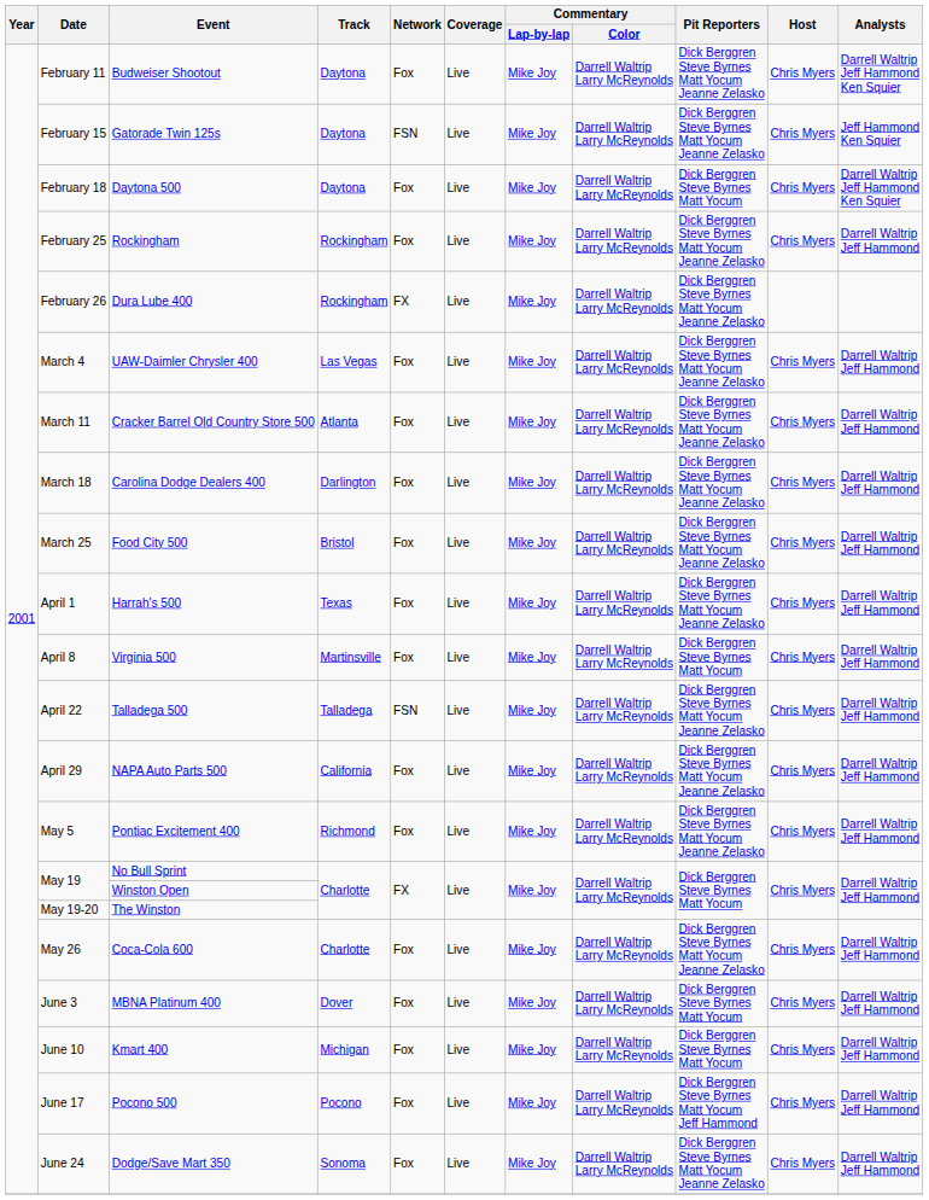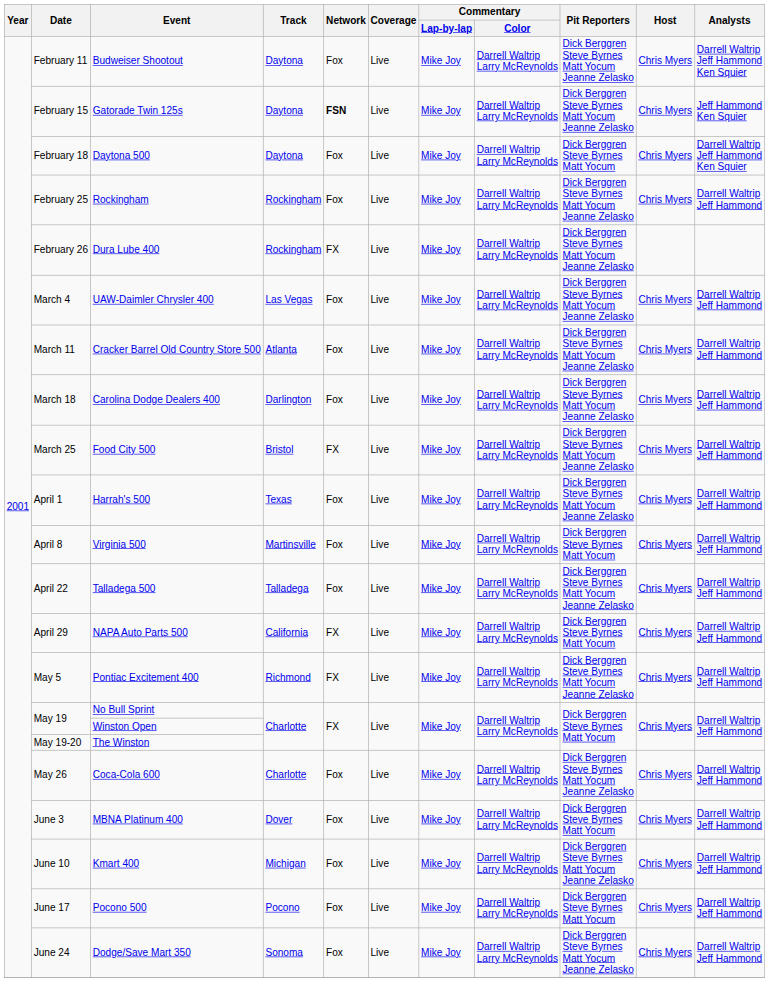 <table class="wikitable">
 <tr>
 <th rowspan=2>Year</th>
 <th rowspan=2>Date</th>
 <th rowspan=2>Event</th>
 <th rowspan=2>Track</th>
 <th rowspan=2>Network</th>
 <th rowspan=2>Coverage</th>
 <th colspan=2>Commentary</th>
 <th rowspan=2>Pit Reporters</th>
 <th rowspan=2>Host</th>
 <th rowspan=2>Analysts</th>
 </tr>
 <tr>
 <th><a href='#'>Lap-by-lap</a></th>
 <th><a href='#'>Color</a></th>
 </tr>
 <tr>
 <td rowspan=22><a href='#'>2001</a></td>
 <td>February 11</td>
 <td><a href='#'>Budweiser Shootout</a></td>
 <td><a href='#'>Daytona</a></td>
 <td>Fox</td>
 <td>Live</td>
 <td><a href='#'>Mike Joy</a></td>
 <td><a href='#'>Darrell Waltrip</a> <br> <a href='#'>Larry McReynolds</a></td>
 <td><a href='#'>Dick Berggren</a> <br> <a href='#'>Steve Byrnes</a> <br> <a href='#'>Matt Yocum</a> <br> <a href='#'>Jeanne Zelasko</a></td>
 <td><a href='#'>Chris Myers</a></td>
 <td><a href='#'>Darrell Waltrip</a> <br> <a href='#'>Jeff Hammond</a> <br> <a href='#'>Ken Squier</a></td>
 </tr>
 <tr>
 <td>February 15</td>
 <td><a href='#'>Gatorade Twin 125s</a></td>
 <td><a href='#'>Daytona</a></td>
-<td>FSN</td>
+<td><strong>FSN</strong></td>
 <td>Live</td>
 <td><a href='#'>Mike Joy</a></td>
 <td><a href='#'>Darrell Waltrip</a> <br> <a href='#'>Larry McReynolds</a></td>
 <td><a href='#'>Dick Berggren</a> <br> <a href='#'>Steve Byrnes</a> <br> <a href='#'>Matt Yocum</a> <br> <a href='#'>Jeanne Zelasko</a></td>
 <td><a href='#'>Chris Myers</a></td>
 <td><a href='#'>Jeff Hammond</a> <br> <a href='#'>Ken Squier</a></td>
 </tr>
 <tr>
 <td>February 18</td>
 <td><a href='#'>Daytona 500</a></td>
 <td><a href='#'>Daytona</a></td>
 <td>Fox</td>
 <td>Live</td>
 <td><a href='#'>Mike Joy</a></td>
 <td><a href='#'>Darrell Waltrip</a> <br> <a href='#'>Larry McReynolds</a></td>
 <td><a href='#'>Dick Berggren</a> <br> <a href='#'>Steve Byrnes</a> <br> <a href='#'>Matt Yocum</a></td>
 <td><a href='#'>Chris Myers</a></td>
 <td><a href='#'>Darrell Waltrip</a> <br> <a href='#'>Jeff Hammond</a> <br> <a href='#'>Ken Squier</a></td>
 </tr>
 <tr>
 <td>February 25</td>
 <td><a href='#'>Rockingham</a></td>
 <td><a href='#'>Rockingham</a></td>
 <td>Fox</td>
 <td>Live</td>
 <td><a href='#'>Mike Joy</a></td>
 <td><a href='#'>Darrell Waltrip</a> <br> <a href='#'>Larry McReynolds</a></td>
 <td><a href='#'>Dick Berggren</a> <br> <a href='#'>Steve Byrnes</a> <br> <a href='#'>Matt Yocum</a> <br> <a href='#'>Jeanne Zelasko</a></td>
 <td><a href='#'>Chris Myers</a></td>
 <td><a href='#'>Darrell Waltrip</a> <br> <a href='#'>Jeff Hammond</a></td>
 </tr>
 <tr>
 <td>February 26</td>
 <td><a href='#'>Dura Lube 400</a></td>
 <td><a href='#'>Rockingham</a></td>
 <td>FX</td>
 <td>Live</td>
 <td><a href='#'>Mike Joy</a></td>
 <td><a href='#'>Darrell Waltrip</a> <br> <a href='#'>Larry McReynolds</a></td>
 <td><a href='#'>Dick Berggren</a> <br> <a href='#'>Steve Byrnes</a> <br> <a href='#'>Matt Yocum</a> <br> <a href='#'>Jeanne Zelasko</a></td>
 <td></td>
 <td></td>
 </tr>
 <tr>
 <td>March 4</td>
 <td><a href='#'>UAW-Daimler Chrysler 400</a></td>
 <td><a href='#'>Las Vegas</a></td>
 <td>Fox</td>
 <td>Live</td>
 <td><a href='#'>Mike Joy</a></td>
 <td><a href='#'>Darrell Waltrip</a> <br> <a href='#'>Larry McReynolds</a></td>
 <td><a href='#'>Dick Berggren</a> <br> <a href='#'>Steve Byrnes</a> <br> <a href='#'>Matt Yocum</a> <br> <a href='#'>Jeanne Zelasko</a></td>
 <td><a href='#'>Chris Myers</a></td>
 <td><a href='#'>Darrell Waltrip</a> <br> <a href='#'>Jeff Hammond</a></td>
 </tr>
 <tr>
 <td>March 11</td>
 <td><a href='#'>Cracker Barrel Old Country Store 500</a></td>
 <td><a href='#'>Atlanta</a></td>
 <td>Fox</td>
 <td>Live</td>
 <td><a href='#'>Mike Joy</a></td>
 <td><a href='#'>Darrell Waltrip</a> <br> <a href='#'>Larry McReynolds</a></td>
 <td><a href='#'>Dick Berggren</a> <br> <a href='#'>Steve Byrnes</a> <br> <a href='#'>Matt Yocum</a> <br> <a href='#'>Jeanne Zelasko</a></td>
 <td><a href='#'>Chris Myers</a></td>
 <td><a href='#'>Darrell Waltrip</a> <br> <a href='#'>Jeff Hammond</a></td>
 </tr>
 <tr>
 <td>March 18</td>
 <td><a href='#'>Carolina Dodge Dealers 400</a></td>
 <td><a href='#'>Darlington</a></td>
 <td>Fox</td>
 <td>Live</td>
 <td><a href='#'>Mike Joy</a></td>
 <td><a href='#'>Darrell Waltrip</a> <br> <a href='#'>Larry McReynolds</a></td>
 <td><a href='#'>Dick Berggren</a> <br> <a href='#'>Steve Byrnes</a> <br> <a href='#'>Matt Yocum</a> <br> <a href='#'>Jeanne Zelasko</a></td>
 <td><a href='#'>Chris Myers</a></td>
 <td><a href='#'>Darrell Waltrip</a> <br> <a href='#'>Jeff Hammond</a></td>
 </tr>
 <tr>
 <td>March 25</td>
 <td><a href='#'>Food City 500</a></td>
 <td><a href='#'>Bristol</a></td>
-<td>Fox</td>
+<td>FX</td>
 <td>Live</td>
 <td><a href='#'>Mike Joy</a></td>
 <td><a href='#'>Darrell Waltrip</a> <br> <a href='#'>Larry McReynolds</a></td>
 <td><a href='#'>Dick Berggren</a> <br> <a href='#'>Steve Byrnes</a> <br> <a href='#'>Matt Yocum</a> <br> <a href='#'>Jeanne Zelasko</a></td>
 <td><a href='#'>Chris Myers</a></td>
 <td><a href='#'>Darrell Waltrip</a> <br> <a href='#'>Jeff Hammond</a></td>
 </tr>
 <tr>
 <td>April 1</td>
 <td><a href='#'>Harrah's 500</a></td>
 <td><a href='#'>Texas</a></td>
 <td>Fox</td>
 <td>Live</td>
 <td><a href='#'>Mike Joy</a></td>
 <td><a href='#'>Darrell Waltrip</a> <br> <a href='#'>Larry McReynolds</a></td>
 <td><a href='#'>Dick Berggren</a> <br> <a href='#'>Steve Byrnes</a> <br> <a href='#'>Matt Yocum</a> <br> <a href='#'>Jeanne Zelasko</a></td>
 <td><a href='#'>Chris Myers</a></td>
 <td><a href='#'>Darrell Waltrip</a> <br> <a href='#'>Jeff Hammond</a></td>
 </tr>
 <tr>
 <td>April 8</td>
 <td><a href='#'>Virginia 500</a></td>
 <td><a href='#'>Martinsville</a></td>
 <td>Fox</td>
 <td>Live</td>
 <td><a href='#'>Mike Joy</a></td>
 <td><a href='#'>Darrell Waltrip</a> <br> <a href='#'>Larry McReynolds</a></td>
 <td><a href='#'>Dick Berggren</a> <br> <a href='#'>Steve Byrnes</a> <br> <a href='#'>Matt Yocum</a></td>
 <td><a href='#'>Chris Myers</a></td>
 <td><a href='#'>Darrell Waltrip</a> <br> <a href='#'>Jeff Hammond</a></td>
 </tr>
 <tr>
 <td>April 22</td>
 <td><a href='#'>Talladega 500</a></td>
 <td><a href='#'>Talladega</a></td>
-<td>FSN</td>
+<td>Fox</td>
 <td>Live</td>
 <td><a href='#'>Mike Joy</a></td>
 <td><a href='#'>Darrell Waltrip</a> <br> <a href='#'>Larry McReynolds</a></td>
 <td><a href='#'>Dick Berggren</a> <br> <a href='#'>Steve Byrnes</a> <br> <a href='#'>Matt Yocum</a> <br> <a href='#'>Jeanne Zelasko</a></td>
 <td><a href='#'>Chris Myers</a></td>
 <td><a href='#'>Darrell Waltrip</a> <br> <a href='#'>Jeff Hammond</a></td>
 </tr>
 <tr>
 <td>April 29</td>
 <td><a href='#'>NAPA Auto Parts 500</a></td>
 <td><a href='#'>California</a></td>
-<td>Fox</td>
+<td>FX</td>
 <td>Live</td>
 <td><a href='#'>Mike Joy</a></td>
 <td><a href='#'>Darrell Waltrip</a> <br> <a href='#'>Larry McReynolds</a></td>
-<td><a href='#'>Dick Berggren</a> <br> <a href='#'>Steve Byrnes</a> <br> <a href='#'>Matt Yocum</a> <br> <a href='#'>Jeanne Zelasko</a></td>
+<td><a href='#'>Dick Berggren</a> <br> <a href='#'>Steve Byrnes</a> <br> <a href='#'>Matt Yocum</a></td>
 <td><a href='#'>Chris Myers</a></td>
 <td><a href='#'>Darrell Waltrip</a> <br> <a href='#'>Jeff Hammond</a></td>
 </tr>
 <tr>
 <td>May 5</td>
 <td><a href='#'>Pontiac Excitement 400</a></td>
 <td><a href='#'>Richmond</a></td>
-<td>Fox</td>
+<td>FX</td>
 <td>Live</td>
 <td><a href='#'>Mike Joy</a></td>
 <td><a href='#'>Darrell Waltrip</a> <br> <a href='#'>Larry McReynolds</a></td>
 <td><a href='#'>Dick Berggren</a> <br> <a href='#'>Steve Byrnes</a> <br> <a href='#'>Matt Yocum</a> <br> <a href='#'>Jeanne Zelasko</a></td>
 <td><a href='#'>Chris Myers</a></td>
 <td><a href='#'>Darrell Waltrip</a> <br> <a href='#'>Jeff Hammond</a></td>
 </tr>
 <tr>
 <td rowspan=2>May 19</td>
 <td><a href='#'>No Bull Sprint</a></td>
 <td rowspan=3><a href='#'>Charlotte</a></td>
 <td rowspan=3>FX</td>
 <td rowspan=3>Live</td>
 <td rowspan=3><a href='#'>Mike Joy</a></td>
 <td rowspan=3><a href='#'>Darrell Waltrip</a> <br> <a href='#'>Larry McReynolds</a></td>
 <td rowspan=3><a href='#'>Dick Berggren</a> <br> <a href='#'>Steve Byrnes</a> <br> <a href='#'>Matt Yocum</a></td>
 <td rowspan=3><a href='#'>Chris Myers</a></td>
 <td rowspan=3><a href='#'>Darrell Waltrip</a> <br> <a href='#'>Jeff Hammond</a></td>
 </tr>
 <tr>
 <td><a href='#'>Winston Open</a></td>
 </tr>
 <tr>
 <td>May 19-20</td>
 <td><a href='#'>The Winston</a></td>
 </tr>
 <tr>
 <td>May 26</td>
 <td><a href='#'>Coca-Cola 600</a></td>
 <td><a href='#'>Charlotte</a></td>
 <td>Fox</td>
 <td>Live</td>
 <td><a href='#'>Mike Joy</a></td>
 <td><a href='#'>Darrell Waltrip</a> <br> <a href='#'>Larry McReynolds</a></td>
 <td><a href='#'>Dick Berggren</a> <br> <a href='#'>Steve Byrnes</a> <br> <a href='#'>Matt Yocum</a> <br> <a href='#'>Jeanne Zelasko</a></td>
 <td><a href='#'>Chris Myers</a></td>
 <td><a href='#'>Darrell Waltrip</a> <br> <a href='#'>Jeff Hammond</a></td>
 </tr>
 <tr>
 <td>June 3</td>
 <td><a href='#'>MBNA Platinum 400</a></td>
 <td><a href='#'>Dover</a></td>
 <td>Fox</td>
 <td>Live</td>
 <td><a href='#'>Mike Joy</a></td>
 <td><a href='#'>Darrell Waltrip</a> <br> <a href='#'>Larry McReynolds</a></td>
 <td><a href='#'>Dick Berggren</a> <br> <a href='#'>Steve Byrnes</a> <br> <a href='#'>Matt Yocum</a></td>
 <td><a href='#'>Chris Myers</a></td>
 <td><a href='#'>Darrell Waltrip</a> <br> <a href='#'>Jeff Hammond</a></td>
 </tr>
 <tr>
 <td>June 10</td>
 <td><a href='#'>Kmart 400</a></td>
 <td><a href='#'>Michigan</a></td>
 <td>Fox</td>
 <td>Live</td>
 <td><a href='#'>Mike Joy</a></td>
 <td><a href='#'>Darrell Waltrip</a> <br> <a href='#'>Larry McReynolds</a></td>
-<td><a href='#'>Dick Berggren</a> <br> <a href='#'>Steve Byrnes</a> <br> <a href='#'>Matt Yocum</a></td>
+<td><a href='#'>Dick Berggren</a> <br> <a href='#'>Steve Byrnes</a> <br> <a href='#'>Matt Yocum</a> <br> <a href='#'>Jeanne Zelasko</a></td>
 <td><a href='#'>Chris Myers</a></td>
 <td><a href='#'>Darrell Waltrip</a> <br> <a href='#'>Jeff Hammond</a></td>
 </tr>
 <tr>
 <td>June 17</td>
 <td><a href='#'>Pocono 500</a></td>
 <td><a href='#'>Pocono</a></td>
 <td>Fox</td>
 <td>Live</td>
 <td><a href='#'>Mike Joy</a></td>
 <td><a href='#'>Darrell Waltrip</a> <br> <a href='#'>Larry McReynolds</a></td>
-<td><a href='#'>Dick Berggren</a> <br> <a href='#'>Steve Byrnes</a> <br> <a href='#'>Matt Yocum</a> <br> <a href='#'>Jeff Hammond</a></td>
+<td><a href='#'>Dick Berggren</a> <br> <a href='#'>Steve Byrnes</a> <br> <a href='#'>Matt Yocum</a></td>
 <td><a href='#'>Chris Myers</a></td>
 <td><a href='#'>Darrell Waltrip</a> <br> <a href='#'>Jeff Hammond</a></td>
 </tr>
 <tr>
 <td>June 24</td>
 <td><a href='#'>Dodge/Save Mart 350</a></td>
 <td><a href='#'>Sonoma</a></td>
 <td>Fox</td>
 <td>Live</td>
 <td><a href='#'>Mike Joy</a></td>
 <td><a href='#'>Darrell Waltrip</a> <br> <a href='#'>Larry McReynolds</a></td>
 <td><a href='#'>Dick Berggren</a> <br> <a href='#'>Steve Byrnes</a> <br> <a href='#'>Matt Yocum</a> <br> <a href='#'>Jeanne Zelasko</a></td>
 <td><a href='#'>Chris Myers</a></td>
 <td><a href='#'>Darrell Waltrip</a> <br> <a href='#'>Jeff Hammond</a></td>
 </tr>
 <tr>
 </tr>
 </table>
